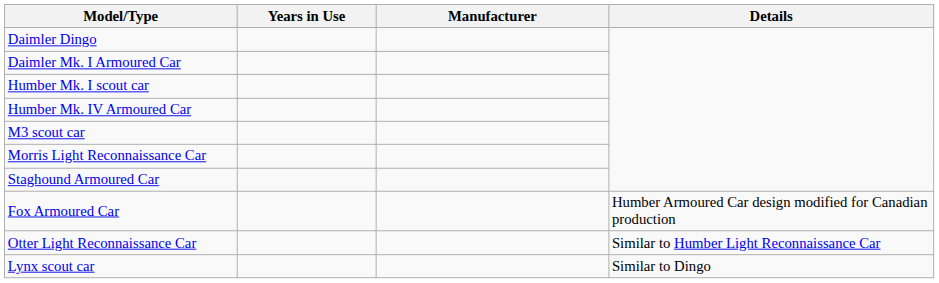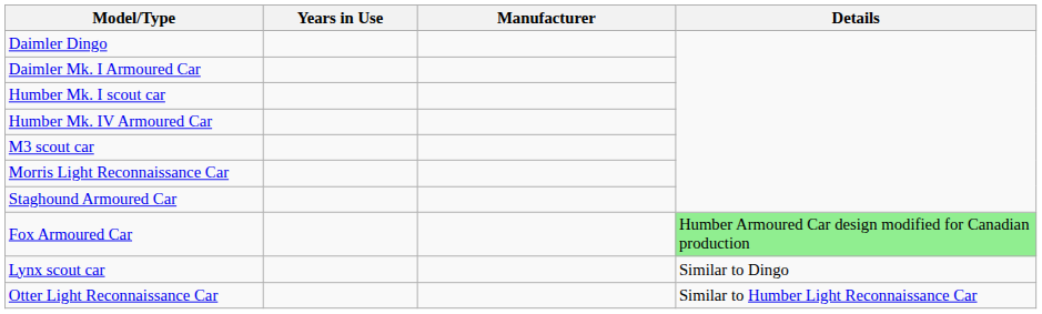 <table class="wikitable sortable" border=1 style="width: 80%;border-collapse: collapse;">
 <tr style="background:#cccccc">
 <th style="width: 25%">Model/Type</th>
 <th style="width: 15%">Years in Use</th>
 <th style="width: 25%">Manufacturer</th>
 <th class="unsortable" style="width: 35%">Details</th>
 </tr>
 <tr>
 <td><a href='#'>Daimler Dingo</a></td>
 <td></td>
 <td></td>
 </tr>
 <tr>
 <td><a href='#'>Daimler Mk. I Armoured Car</a></td>
 <td></td>
 <td></td>
 </tr>
 <tr>
 <td><a href='#'>Humber Mk. I scout car</a></td>
 <td></td>
 <td></td>
 </tr>
 <tr>
 <td><a href='#'>Humber Mk. IV Armoured Car</a></td>
 <td></td>
 <td></td>
 </tr>
 <tr>
 <td><a href='#'>M3 scout car</a></td>
 <td></td>
 <td></td>
 </tr>
 <tr>
 <td><a href='#'>Morris Light Reconnaissance Car</a></td>
 <td></td>
 <td></td>
 </tr>
 <tr>
 <td><a href='#'>Staghound Armoured Car</a></td>
 <td></td>
 <td></td>
 </tr>
 <tr>
 <td><a href='#'>Fox Armoured Car</a></td>
 <td></td>
 <td></td>
-<td>Humber Armoured Car design modified for Canadian production</td>
+<td style="background: lightgreen;">Humber Armoured Car design modified for Canadian production</td>
+</tr>
+<tr>
+<td><a href='#'>Lynx scout car</a></td>
+<td></td>
+<td></td>
+<td>Similar to Dingo</td>
 </tr>
 <tr>
 <td><a href='#'>Otter Light Reconnaissance Car</a></td>
 <td></td>
 <td></td>
 <td>Similar to <a href='#'>Humber Light Reconnaissance Car</a></td>
 </tr>
-<tr>
-<td><a href='#'>Lynx scout car</a></td>
-<td></td>
-<td></td>
-<td>Similar to Dingo</td>
-</tr>
 </table>
